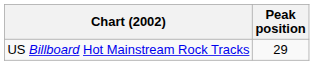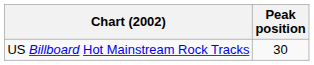 <table class="wikitable">
 <tr>
 <th>Chart (2002)</th>
 <th>Peak<br>position</th>
 </tr>
 <tr>
 <td>US <em><a href='#'>Billboard</a></em> <a href='#'>Hot Mainstream Rock Tracks</a></td>
-<td align="center">29</td>
+<td align="center">30</td>
 </tr>
 </table>
